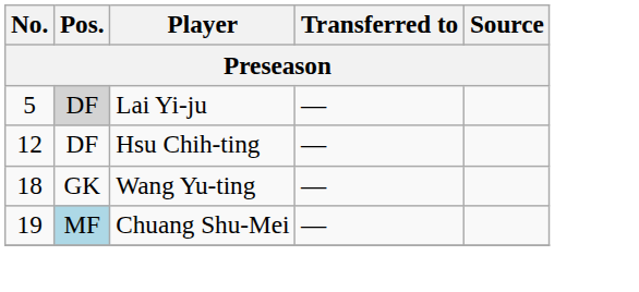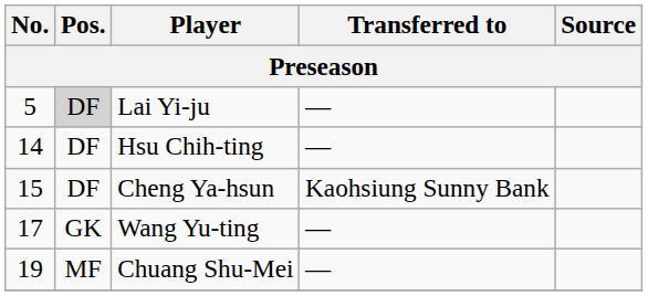 <table class="wikitable plainrowheaders sortable">
 <tr>
 <th>No.</th>
 <th>Pos.</th>
 <th>Player</th>
 <th>Transferred to</th>
 <th>Source</th>
 </tr>
 <tr>
 <th colspan=5>Preseason</th>
 </tr>
 <tr>
 <td align=center>5</td>
 <td align=center style="background: lightgrey;">DF</td>
 <td>Lai Yi-ju</td>
 <td>—</td>
 <td></td>
 </tr>
 <tr>
-<td align=center>12</td>
+<td align=center>14</td>
 <td align=center>DF</td>
 <td>Hsu Chih-ting</td>
 <td>—</td>
 <td></td>
 </tr>
 <tr>
-<td align=center>18</td>
+<td align=center>15</td>
+<td align=center>DF</td>
+<td>Cheng Ya-hsun</td>
+<td> Kaohsiung Sunny Bank</td>
+<td></td>
+</tr>
+<tr>
+<td align=center>17</td>
 <td align=center>GK</td>
 <td>Wang Yu-ting</td>
 <td>—</td>
 <td></td>
 </tr>
 <tr>
 <td align=center>19</td>
-<td align=center style="background: lightblue;">MF</td>
+<td align=center>MF</td>
 <td>Chuang Shu-Mei</td>
 <td>—</td>
 <td></td>
 </tr>
 <tr>
 </tr>
 </table>
